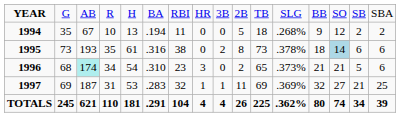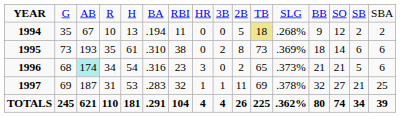 <table class="wikitable">
 <tr align=center>
 <td><strong>YEAR</strong></td>
 <td><a href='#'>G</a></td>
 <td><a href='#'>AB</a></td>
 <td><a href='#'>R</a></td>
 <td><a href='#'>H</a></td>
 <td><a href='#'>BA</a></td>
 <td><a href='#'>RBI</a></td>
 <td><a href='#'>HR</a></td>
 <td><a href='#'>3B</a></td>
 <td><a href='#'>2B</a></td>
 <td><a href='#'>TB</a></td>
 <td><a href='#'>SLG</a></td>
 <td><a href='#'>BB</a></td>
 <td><a href='#'>SO</a></td>
 <td><a href='#'>SB</a></td>
 <td>SBA</td>
 </tr>
 <tr align=center>
 <td><strong>1994</strong></td>
 <td>35</td>
 <td>67</td>
 <td>10</td>
 <td>13</td>
 <td>.194</td>
 <td>11</td>
 <td>0</td>
 <td>0</td>
 <td>5</td>
-<td>18</td>
+<td style="background: khaki;">18</td>
 <td>.268%</td>
 <td>9</td>
 <td>12</td>
 <td>2</td>
 <td>2</td>
 </tr>
 <tr align=center>
 <td><strong>1995</strong></td>
 <td>73</td>
 <td>193</td>
 <td>35</td>
 <td>61</td>
-<td>.316</td>
+<td>.310</td>
 <td>38</td>
 <td>0</td>
 <td>2</td>
 <td>8</td>
 <td>73</td>
-<td>.378%</td>
+<td>.369%</td>
 <td>18</td>
-<td style="background: lightblue;">14</td>
+<td>14</td>
 <td>6</td>
 <td>6</td>
 </tr>
 <tr align=center>
 <td><strong>1996</strong></td>
 <td>68</td>
 <td style="background: paleturquoise;">174</td>
 <td>34</td>
 <td>54</td>
-<td>.310</td>
+<td>.316</td>
 <td>23</td>
 <td>3</td>
 <td>0</td>
 <td>2</td>
 <td>65</td>
 <td>.373%</td>
 <td>21</td>
 <td>21</td>
 <td>5</td>
 <td>6</td>
 </tr>
 <tr align=center>
 <td><strong>1997</strong></td>
 <td>69</td>
 <td>187</td>
 <td>31</td>
 <td>53</td>
 <td>.283</td>
 <td>32</td>
 <td>1</td>
 <td>1</td>
 <td>11</td>
 <td>69</td>
-<td>.369%</td>
+<td>.378%</td>
 <td>32</td>
 <td>27</td>
 <td>21</td>
 <td>25</td>
 </tr>
 <tr align=center>
 <td><strong>TOTALS</strong></td>
 <td><strong>245</strong></td>
 <td><strong>621</strong></td>
 <td><strong>110</strong></td>
 <td><strong>181</strong></td>
 <td><strong>.291</strong></td>
 <td><strong>104</strong></td>
 <td><strong>4</strong></td>
 <td><strong>4</strong></td>
 <td><strong>26</strong></td>
 <td><strong>225</strong></td>
 <td><strong>.362%</strong></td>
 <td><strong>80</strong></td>
 <td><strong>74</strong></td>
 <td><strong>34</strong></td>
 <td><strong>39</strong></td>
 </tr>
 </table>
